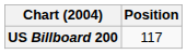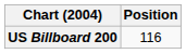 <table class="wikitable plainrowheaders" style="text-align:center">
 <tr>
 <th scope="col">Chart (2004)</th>
 <th scope="col">Position</th>
 </tr>
 <tr>
 <th scope="row">US <em>Billboard</em> 200</th>
-<td>117</td>
+<td>116</td>
 </tr>
 </table>
